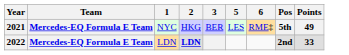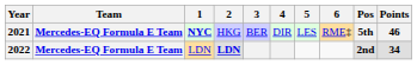 <table class="wikitable" style="text-align:center; font-size:85%">
 <tr>
 <th>Year</th>
 <th>Team</th>
 <th>1</th>
 <th>2</th>
 <th>3</th>
+<th>4</th>
 <th>5</th>
 <th>6</th>
 <th>Pos</th>
 <th>Points</th>
 </tr>
 <tr>
 <th>2021</th>
 <th nowrap><a href='#'>Mercedes-EQ Formula E Team</a></th>
-<td style="background:#DFFFDF;"><a href='#'>NYC</a><br></td>
+<td style="background:#DFFFDF;"><strong><a href='#'>NYC</a><br></strong></td>
 <td style="background:#CFCFFF;"><a href='#'>HKG</a><br></td>
 <td style="background:#CFCFFF;"><a href='#'>BER</a><br></td>
+<td style="background:#DFFFDF;"><a href='#'>DIR</a><br></td>
 <td style="background:#DFFFDF;"><a href='#'>LES</a><br></td>
 <td style="background:#FFDF9F;"><a href='#'>RME</a>‡<br></td>
 <th>5th</th>
-<th>49</th>
+<th>46</th>
 </tr>
 <tr>
 <th>2022</th>
 <th nowrap><a href='#'>Mercedes-EQ Formula E Team</a></th>
 <td style="background:#FFDF9F;"><a href='#'>LDN</a><br></td>
 <td style="background:#DFDFDF;"><strong><a href='#'>LDN</a><br></strong></td>
 <th></th>
+<th></th>
 <td></td>
 <td></td>
 <th style="background:#DFDFDF;">2nd</th>
-<th style="background:#DFDFDF;">33</th>
+<th style="background:#DFDFDF;">34</th>
 </tr>
 </table>
